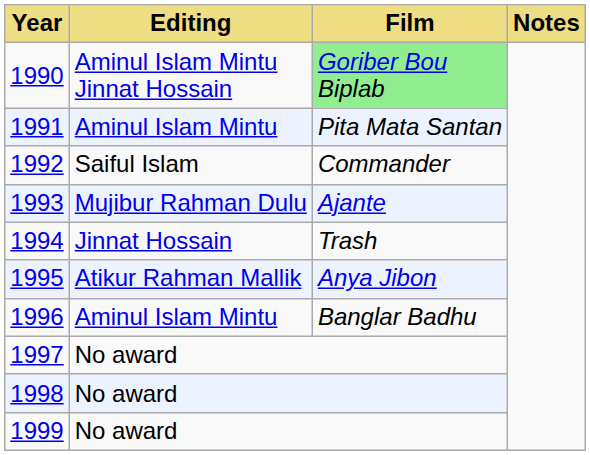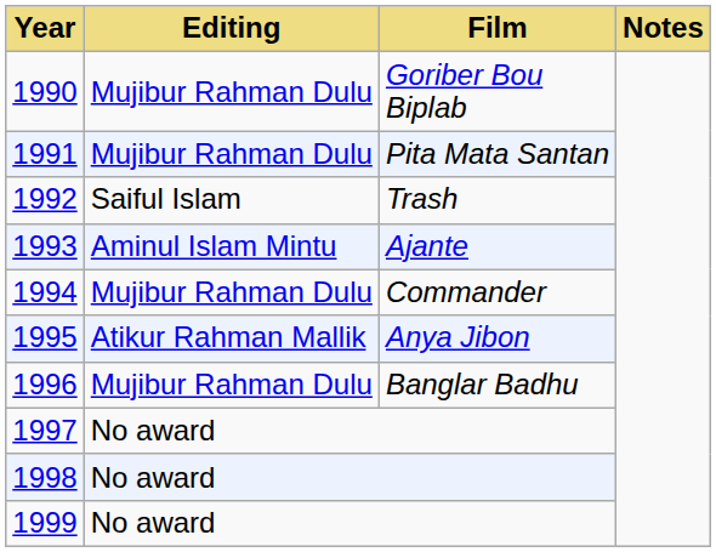 <table class="wikitable">
 <tr>
 <th style="background:#EEDD82;">Year</th>
 <th style="background:#EEDD82;">Editing</th>
 <th style="background:#EEDD82;">Film</th>
 <th style="background:#EEDD82;">Notes</th>
 </tr>
 <tr>
 <td><a href='#'>1990</a></td>
-<td><a href='#'>Aminul Islam Mintu</a> <br> <a href='#'>Jinnat Hossain</a></td>
-<td style="background: lightgreen;"><em><a href='#'>Goriber Bou</a></em> <br> <em>Biplab</em></td>
+<td><a href='#'>Mujibur Rahman Dulu</a></td>
+<td><em><a href='#'>Goriber Bou</a></em> <br> <em>Biplab</em></td>
 <td rowspan="10"></td>
 </tr>
 <tr bgcolor=#edf3fe>
 <td><a href='#'>1991</a></td>
-<td><a href='#'>Aminul Islam Mintu</a></td>
+<td><a href='#'>Mujibur Rahman Dulu</a></td>
 <td><em>Pita Mata Santan</em></td>
 </tr>
 <tr>
 <td><a href='#'>1992</a></td>
 <td>Saiful Islam</td>
-<td><em>Commander</em></td>
+<td><em>Trash</em></td>
 </tr>
 <tr bgcolor=#edf3fe>
 <td><a href='#'>1993</a></td>
-<td><a href='#'>Mujibur Rahman Dulu</a></td>
+<td><a href='#'>Aminul Islam Mintu</a></td>
 <td><em><a href='#'>Ajante</a></em></td>
 </tr>
 <tr>
 <td><a href='#'>1994</a></td>
-<td><a href='#'>Jinnat Hossain</a></td>
-<td><em>Trash</em></td>
+<td><a href='#'>Mujibur Rahman Dulu</a></td>
+<td><em>Commander</em></td>
 </tr>
 <tr bgcolor=#edf3fe>
 <td><a href='#'>1995</a></td>
 <td><a href='#'>Atikur Rahman Mallik</a></td>
 <td><em><a href='#'>Anya Jibon</a></em></td>
 </tr>
 <tr>
 <td><a href='#'>1996</a></td>
-<td><a href='#'>Aminul Islam Mintu</a></td>
+<td><a href='#'>Mujibur Rahman Dulu</a></td>
 <td><em>Banglar Badhu</em></td>
 </tr>
 <tr>
 <td><a href='#'>1997</a></td>
 <td colspan="2">No award</td>
 </tr>
 <tr bgcolor=#edf3fe>
 <td><a href='#'>1998</a></td>
 <td colspan="2">No award</td>
 </tr>
 <tr>
 <td><a href='#'>1999</a></td>
 <td colspan="2">No award</td>
 </tr>
 </table>
